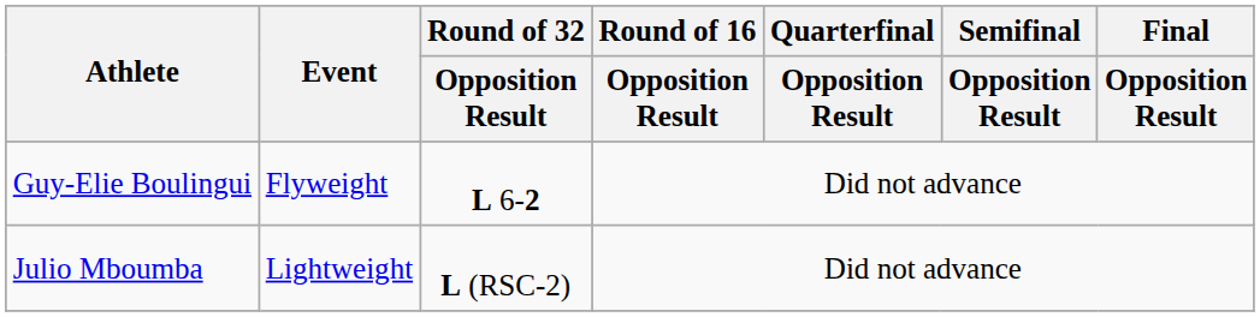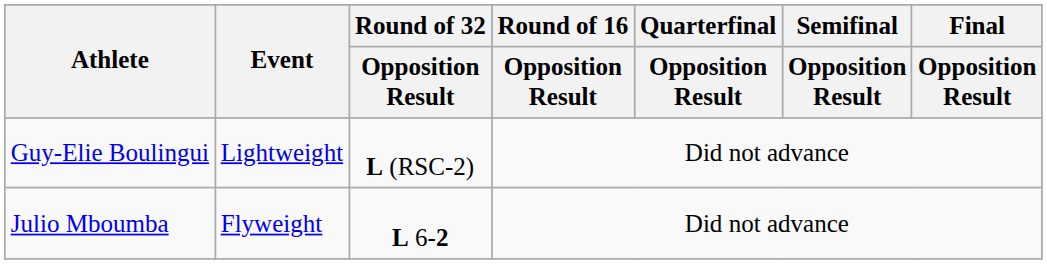 <table class=wikitable style=font-size:90%>
 <tr>
 <th rowspan=2>Athlete</th>
 <th rowspan=2>Event</th>
 <th>Round of 32</th>
 <th>Round of 16</th>
 <th>Quarterfinal</th>
 <th>Semifinal</th>
 <th>Final</th>
 </tr>
 <tr>
 <th>Opposition<br>Result</th>
 <th>Opposition<br>Result</th>
 <th>Opposition<br>Result</th>
 <th>Opposition<br>Result</th>
 <th>Opposition<br>Result</th>
 </tr>
 <tr>
 <td><a href='#'>Guy-Elie Boulingui</a></td>
+<td><a href='#'>Lightweight</a></td>
+<td align=center><br><strong>L</strong> (RSC-2)</td>
+<td colspan=4 align=center>Did not advance</td>
+</tr>
+<tr>
+<td><a href='#'>Julio Mboumba</a></td>
 <td><a href='#'>Flyweight</a></td>
 <td align=center><br><strong>L</strong> 6-<strong>2</strong></td>
 <td colspan=4 align=center>Did not advance</td>
 </tr>
-<tr>
-<td><a href='#'>Julio Mboumba</a></td>
-<td><a href='#'>Lightweight</a></td>
-<td align=center><br><strong>L</strong> (RSC-2)</td>
-<td colspan=4 align=center>Did not advance</td>
-</tr>
 </table>
